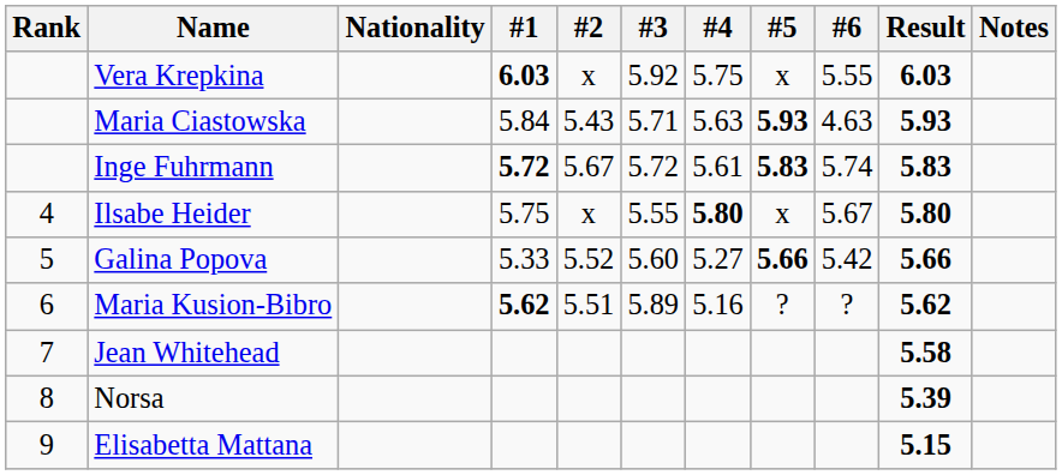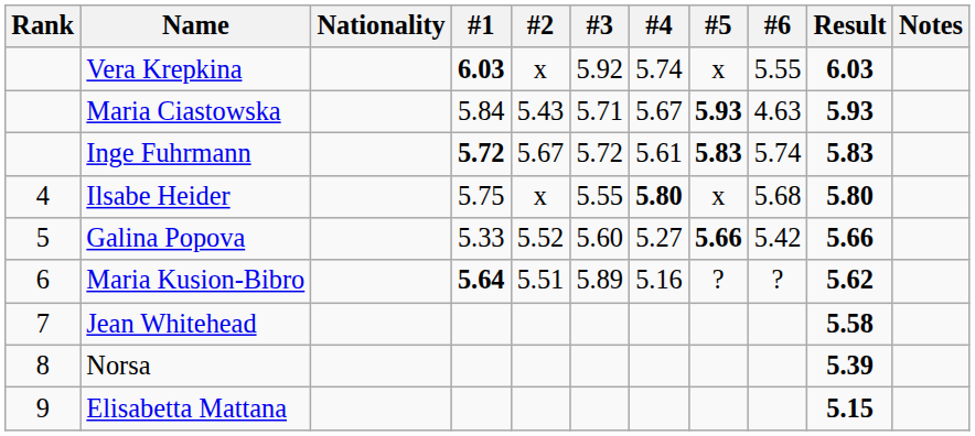 <table class="wikitable sortable" style="text-align:center">
 <tr>
 <th>Rank</th>
 <th>Name</th>
 <th>Nationality</th>
 <th>#1</th>
 <th>#2</th>
 <th>#3</th>
 <th>#4</th>
 <th>#5</th>
 <th>#6</th>
 <th>Result</th>
 <th>Notes</th>
 </tr>
 <tr>
 <td></td>
 <td align=left><a href='#'>Vera Krepkina</a></td>
 <td align=left></td>
 <td><strong>6.03</strong></td>
 <td>x</td>
 <td>5.92</td>
-<td>5.75</td>
+<td>5.74</td>
 <td>x</td>
 <td>5.55</td>
 <td><strong>6.03</strong></td>
 <td></td>
 </tr>
 <tr>
 <td></td>
 <td align=left><a href='#'>Maria Ciastowska</a></td>
 <td align=left></td>
 <td>5.84</td>
 <td>5.43</td>
 <td>5.71</td>
-<td>5.63</td>
+<td>5.67</td>
 <td><strong>5.93</strong></td>
 <td>4.63</td>
 <td><strong>5.93</strong></td>
 <td></td>
 </tr>
 <tr>
 <td></td>
 <td align=left><a href='#'>Inge Fuhrmann</a></td>
 <td align=left></td>
 <td><strong>5.72</strong></td>
 <td>5.67</td>
 <td>5.72</td>
 <td>5.61</td>
 <td><strong>5.83</strong></td>
 <td>5.74</td>
 <td><strong>5.83</strong></td>
 <td></td>
 </tr>
 <tr>
 <td>4</td>
 <td align=left><a href='#'>Ilsabe Heider</a></td>
 <td align=left></td>
 <td>5.75</td>
 <td>x</td>
 <td>5.55</td>
 <td><strong>5.80</strong></td>
 <td>x</td>
-<td>5.67</td>
+<td>5.68</td>
 <td><strong>5.80</strong></td>
 <td></td>
 </tr>
 <tr>
 <td>5</td>
 <td align=left><a href='#'>Galina Popova</a></td>
 <td align=left></td>
 <td>5.33</td>
 <td>5.52</td>
 <td>5.60</td>
 <td>5.27</td>
 <td><strong>5.66</strong></td>
 <td>5.42</td>
 <td><strong>5.66</strong></td>
 <td></td>
 </tr>
 <tr>
 <td>6</td>
 <td align=left><a href='#'>Maria Kusion-Bibro</a></td>
 <td align=left></td>
-<td><strong>5.62</strong></td>
+<td><strong>5.64</strong></td>
 <td>5.51</td>
 <td>5.89</td>
 <td>5.16</td>
 <td>?</td>
 <td>?</td>
 <td><strong>5.62</strong></td>
 <td></td>
 </tr>
 <tr>
 <td>7</td>
 <td align=left><a href='#'>Jean Whitehead</a></td>
 <td align=left></td>
 <td></td>
 <td></td>
 <td></td>
 <td></td>
 <td></td>
 <td></td>
 <td><strong>5.58</strong></td>
 <td></td>
 </tr>
 <tr>
 <td>8</td>
 <td align=left>Norsa</td>
 <td align=left></td>
 <td></td>
 <td></td>
 <td></td>
 <td></td>
 <td></td>
 <td></td>
 <td><strong>5.39</strong></td>
 <td></td>
 </tr>
 <tr>
 <td>9</td>
 <td align=left><a href='#'>Elisabetta Mattana</a></td>
 <td align=left></td>
 <td></td>
 <td></td>
 <td></td>
 <td></td>
 <td></td>
 <td></td>
 <td><strong>5.15</strong></td>
 <td></td>
 </tr>
 </table>
